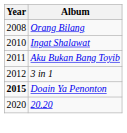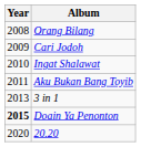 <table class="wikitable">
 <tr>
 <th>Year</th>
 <th>Album</th>
 </tr>
 <tr>
 <td>2008</td>
 <td><em><a href='#'>Orang Bilang</a></em></td>
 </tr>
 <tr>
+<td>2009</td>
+<td><em><a href='#'>Cari Jodoh</a></em></td>
+</tr>
+<tr>
 <td>2010</td>
 <td><em><a href='#'>Ingat Shalawat</a></em></td>
 </tr>
 <tr>
 <td>2011</td>
 <td><em><a href='#'>Aku Bukan Bang Toyib</a></em></td>
 </tr>
 <tr>
-<td>2012</td>
+<td>2013</td>
 <td><em>3 in 1</em></td>
 </tr>
 <tr>
 <td><strong>2015</strong></td>
 <td><em><a href='#'>Doain Ya Penonton</a></em></td>
 </tr>
 <tr>
 <td>2020</td>
 <td><em><a href='#'>20.20</a></em></td>
 </tr>
 </table>
